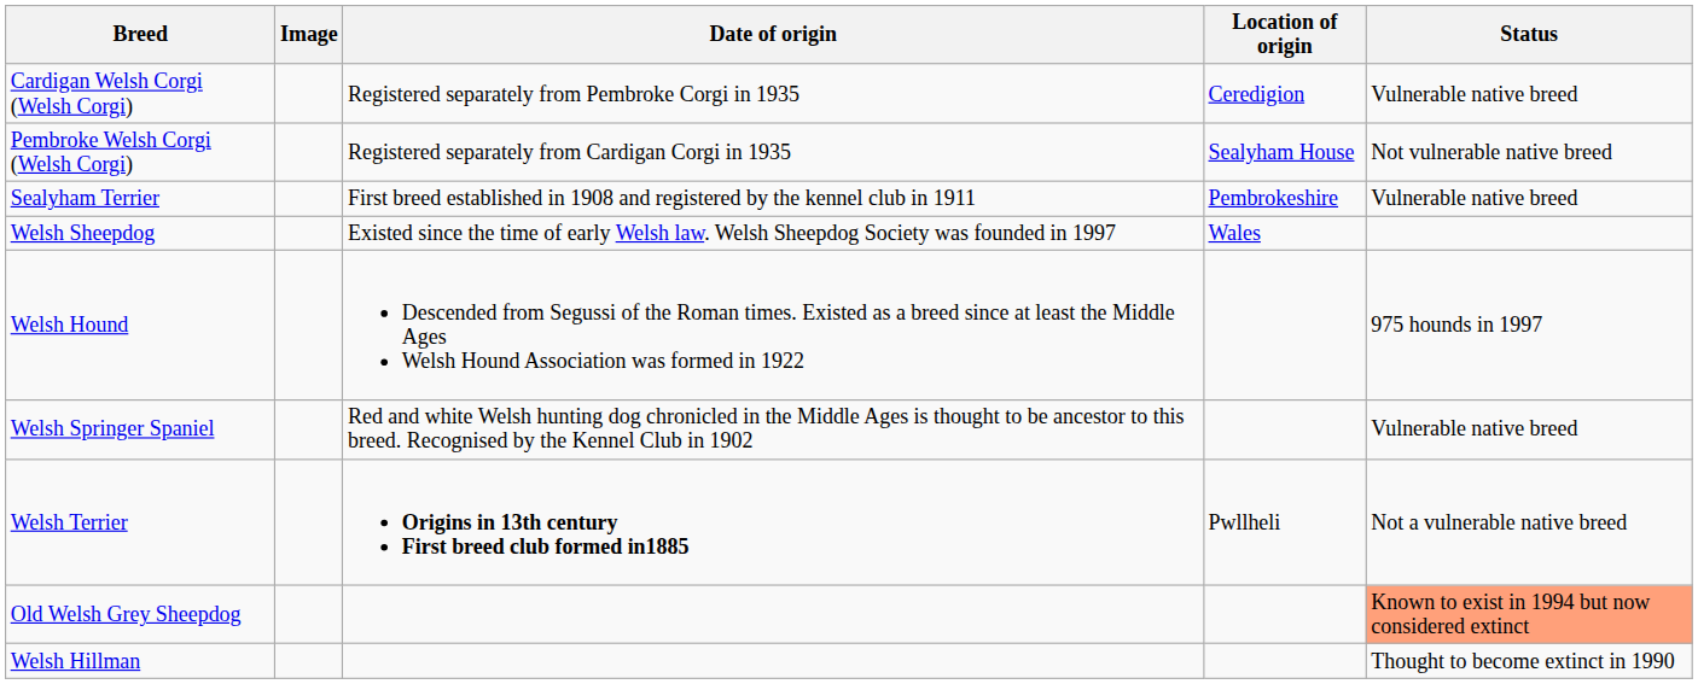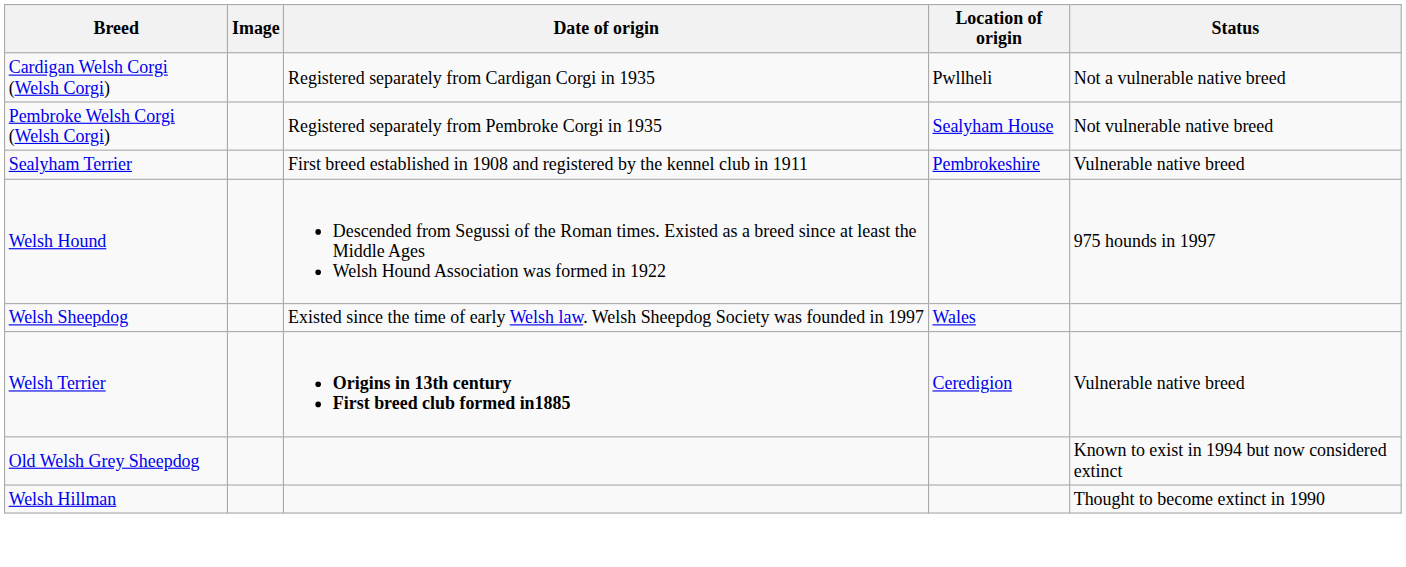 <table class="wikitable sortable">
 <tr>
 <th style="width: 12em;">Breed</th>
 <th>Image</th>
 <th>Date of origin</th>
 <th>Location of origin</th>
 <th>Status</th>
 </tr>
 <tr>
 <td><a href='#'>Cardigan Welsh Corgi</a><br>(<a href='#'>Welsh Corgi</a>)</td>
 <td></td>
-<td>Registered separately from Pembroke Corgi in 1935</td>
-<td><a href='#'>Ceredigion</a></td>
-<td>Vulnerable native breed</td>
+<td>Registered separately from Cardigan Corgi in 1935</td>
+<td>Pwllheli</td>
+<td>Not a vulnerable native breed</td>
 </tr>
 <tr>
 <td><a href='#'>Pembroke Welsh Corgi</a><br>(<a href='#'>Welsh Corgi</a>)</td>
 <td></td>
-<td>Registered separately from Cardigan Corgi in 1935</td>
+<td>Registered separately from Pembroke Corgi in 1935</td>
 <td><a href='#'>Sealyham House</a></td>
 <td>Not vulnerable native breed</td>
 </tr>
 <tr>
 <td><a href='#'>Sealyham Terrier</a></td>
 <td></td>
 <td>First breed established in 1908 and registered by the kennel club in 1911</td>
 <td><a href='#'>Pembrokeshire</a></td>
 <td>Vulnerable native breed</td>
 </tr>
 <tr>
+<td><a href='#'>Welsh Hound</a></td>
+<td></td>
+<td><br><ul><li>Descended from Segussi of the Roman times. Existed as a breed since at least the Middle Ages</li><li>Welsh Hound Association was formed in 1922</li></ul></td>
+<td></td>
+<td>975 hounds in 1997</td>
+</tr>
+<tr>
 <td><a href='#'>Welsh Sheepdog</a></td>
 <td></td>
 <td>Existed since the time of early <a href='#'>Welsh law</a>. Welsh Sheepdog Society was founded in 1997</td>
 <td><a href='#'>Wales</a></td>
 <td></td>
 </tr>
 <tr>
-<td><a href='#'>Welsh Hound</a></td>
-<td></td>
-<td><br><ul><li>Descended from Segussi of the Roman times. Existed as a breed since at least the Middle Ages</li><li>Welsh Hound Association was formed in 1922</li></ul></td>
-<td></td>
-<td>975 hounds in 1997</td>
-</tr>
-<tr>
-<td><a href='#'>Welsh Springer Spaniel</a></td>
-<td></td>
-<td>Red and white Welsh hunting dog chronicled in the Middle Ages is thought to be ancestor to this breed. Recognised by the Kennel Club in 1902</td>
-<td></td>
-<td>Vulnerable native breed</td>
-</tr>
-<tr>
 <td><a href='#'>Welsh Terrier</a></td>
 <td></td>
 <td><strong><br><ul><li>Origins in 13th century</li><li>First breed club formed in1885</li></ul></strong></td>
-<td>Pwllheli</td>
-<td>Not a vulnerable native breed</td>
+<td><a href='#'>Ceredigion</a></td>
+<td>Vulnerable native breed</td>
 </tr>
 <tr>
 <td><a href='#'>Old Welsh Grey Sheepdog</a></td>
 <td></td>
 <td></td>
 <td></td>
-<td style="background: lightsalmon;">Known to exist in 1994 but now considered extinct</td>
+<td>Known to exist in 1994 but now considered extinct</td>
 </tr>
 <tr>
 <td><a href='#'>Welsh Hillman</a></td>
 <td></td>
 <td></td>
 <td></td>
 <td>Thought to become extinct in 1990</td>
 </tr>
 </table>
